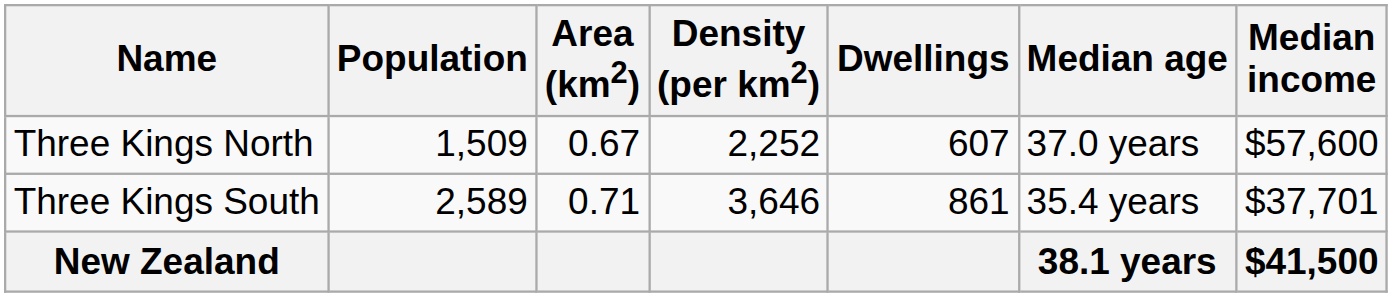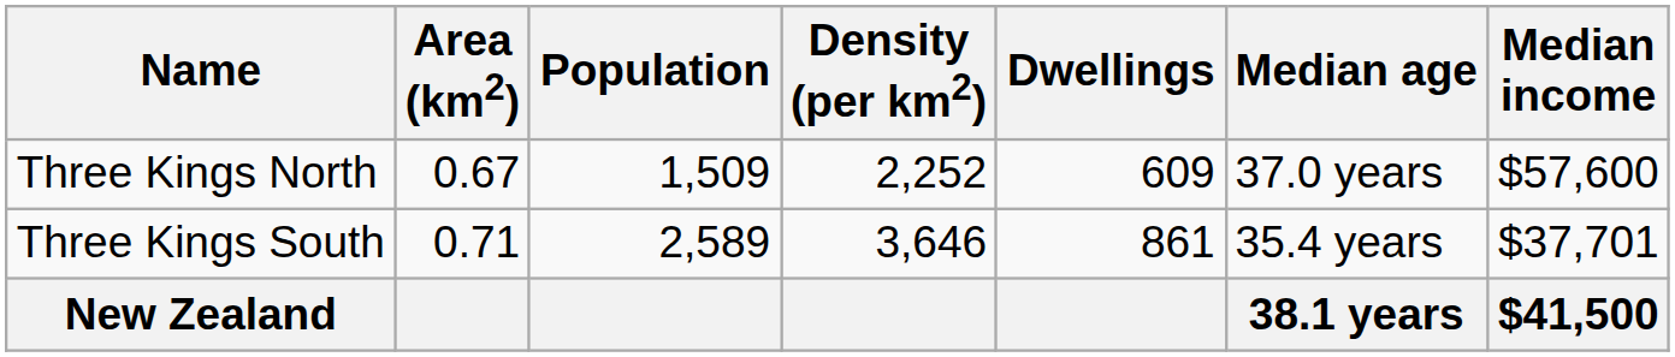 <table class="wikitable">
 <tr>
 <th>Name</th>
+<th>Area<br>(km<sup>2</sup>)</th>
 <th>Population</th>
-<th>Area<br>(km<sup>2</sup>)</th>
 <th>Density<br>(per km<sup>2</sup>)</th>
 <th>Dwellings</th>
 <th>Median age</th>
 <th>Median<br>income</th>
 </tr>
 <tr>
 <td>Three Kings North</td>
+<td style="text-align:right;">0.67</td>
 <td style="text-align:right;">1,509</td>
-<td style="text-align:right;">0.67</td>
 <td style="text-align:right;">2,252</td>
-<td style="text-align:right;">607</td>
+<td style="text-align:right;">609</td>
 <td>37.0 years</td>
 <td>$57,600</td>
 </tr>
 <tr>
 <td>Three Kings South</td>
+<td style="text-align:right;">0.71</td>
 <td style="text-align:right;">2,589</td>
-<td style="text-align:right;">0.71</td>
 <td style="text-align:right;">3,646</td>
 <td style="text-align:right;">861</td>
 <td>35.4 years</td>
 <td>$37,701</td>
 </tr>
 <tr>
 <th>New Zealand</th>
 <th></th>
 <th></th>
 <th></th>
 <th></th>
 <th>38.1 years</th>
 <th style="text-align:left;">$41,500</th>
 </tr>
 </table>
